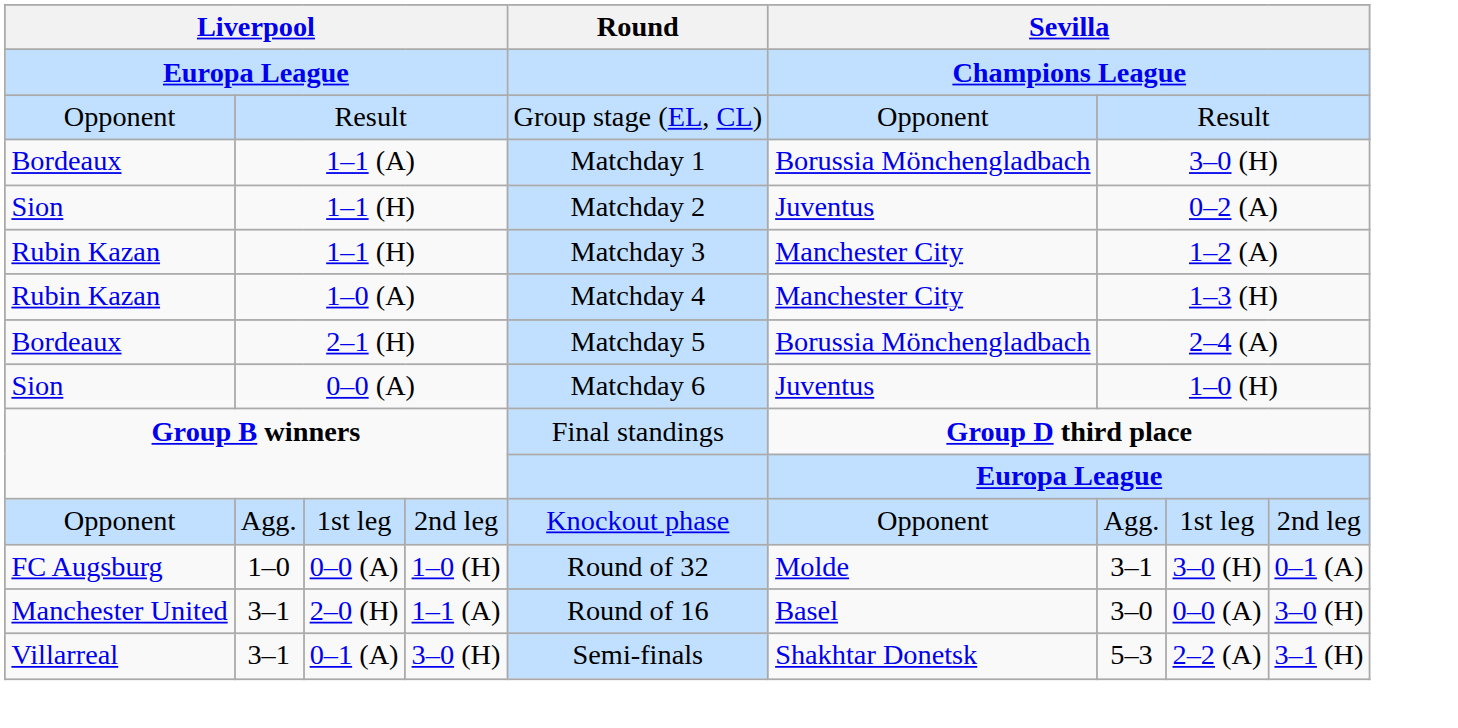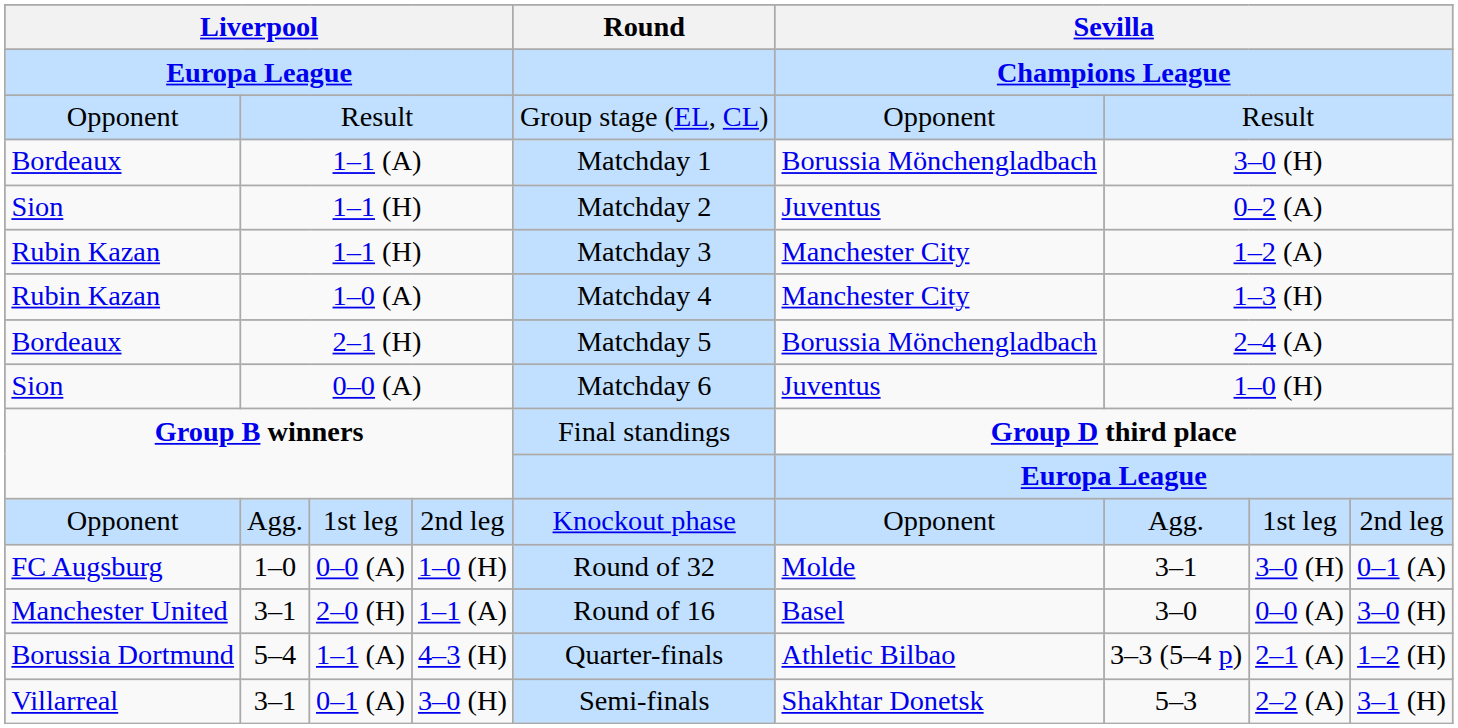 <table class="wikitable" style="text-align:center">
 <tr>
 <th colspan="4"> <a href='#'>Liverpool</a></th>
 <th>Round</th>
 <th colspan="4"> <a href='#'>Sevilla</a></th>
 </tr>
 <tr bgcolor="#c1e0ff">
 <td colspan="4"><strong><a href='#'>Europa League</a></strong></td>
 <td></td>
 <td colspan="4"><strong><a href='#'>Champions League</a></strong></td>
 </tr>
 <tr bgcolor="#c1e0ff">
 <td>Opponent</td>
 <td colspan="3">Result</td>
 <td>Group stage (<a href='#'>EL</a>, <a href='#'>CL</a>)</td>
 <td>Opponent</td>
 <td colspan="3">Result</td>
 </tr>
 <tr>
 <td align=left> <a href='#'>Bordeaux</a></td>
 <td colspan="3"><a href='#'>1–1</a> (A)</td>
 <td bgcolor="#c1e0ff">Matchday 1</td>
 <td align=left> <a href='#'>Borussia Mönchengladbach</a></td>
 <td colspan="3"><a href='#'>3–0</a> (H)</td>
 </tr>
 <tr>
 <td align=left> <a href='#'>Sion</a></td>
 <td colspan="3"><a href='#'>1–1</a> (H)</td>
 <td bgcolor="#c1e0ff">Matchday 2</td>
 <td align=left> <a href='#'>Juventus</a></td>
 <td colspan="3"><a href='#'>0–2</a> (A)</td>
 </tr>
 <tr>
 <td align=left> <a href='#'>Rubin Kazan</a></td>
 <td colspan="3"><a href='#'>1–1</a> (H)</td>
 <td bgcolor="#c1e0ff">Matchday 3</td>
 <td align=left> <a href='#'>Manchester City</a></td>
 <td colspan="3"><a href='#'>1–2</a> (A)</td>
 </tr>
 <tr>
 <td align=left> <a href='#'>Rubin Kazan</a></td>
 <td colspan="3"><a href='#'>1–0</a> (A)</td>
 <td bgcolor="#c1e0ff">Matchday 4</td>
 <td align=left> <a href='#'>Manchester City</a></td>
 <td colspan="3"><a href='#'>1–3</a> (H)</td>
 </tr>
 <tr>
 <td align=left> <a href='#'>Bordeaux</a></td>
 <td colspan="3"><a href='#'>2–1</a> (H)</td>
 <td bgcolor="#c1e0ff">Matchday 5</td>
 <td align=left> <a href='#'>Borussia Mönchengladbach</a></td>
 <td colspan="3"><a href='#'>2–4</a> (A)</td>
 </tr>
 <tr>
 <td align=left> <a href='#'>Sion</a></td>
 <td colspan="3"><a href='#'>0–0</a> (A)</td>
 <td bgcolor="#c1e0ff">Matchday 6</td>
 <td align=left> <a href='#'>Juventus</a></td>
 <td colspan="3"><a href='#'>1–0</a> (H)</td>
 </tr>
 <tr>
 <td colspan="4" rowspan="2" valign="top"><strong><a href='#'>Group B</a> winners</strong><br></td>
 <td bgcolor="#c1e0ff">Final standings</td>
 <td colspan="4" valign="top"><strong><a href='#'>Group D</a> third place</strong><br></td>
 </tr>
 <tr bgcolor="#c1e0ff">
 <td></td>
 <td colspan="4"><strong><a href='#'>Europa League</a></strong></td>
 </tr>
 <tr bgcolor="#c1e0ff">
 <td>Opponent</td>
 <td>Agg.</td>
 <td>1st leg</td>
 <td>2nd leg</td>
 <td><a href='#'>Knockout phase</a></td>
 <td>Opponent</td>
 <td>Agg.</td>
 <td>1st leg</td>
 <td>2nd leg</td>
 </tr>
 <tr>
 <td align=left> <a href='#'>FC Augsburg</a></td>
 <td>1–0</td>
 <td><a href='#'>0–0</a> (A)</td>
 <td><a href='#'>1–0</a> (H)</td>
 <td bgcolor="#c1e0ff">Round of 32</td>
 <td align=left> <a href='#'>Molde</a></td>
 <td>3–1</td>
 <td><a href='#'>3–0</a> (H)</td>
 <td><a href='#'>0–1</a> (A)</td>
 </tr>
 <tr>
 <td align=left> <a href='#'>Manchester United</a></td>
 <td>3–1</td>
 <td><a href='#'>2–0</a> (H)</td>
 <td><a href='#'>1–1</a> (A)</td>
 <td bgcolor="#c1e0ff">Round of 16</td>
 <td align=left> <a href='#'>Basel</a></td>
 <td>3–0</td>
 <td><a href='#'>0–0</a> (A)</td>
 <td><a href='#'>3–0</a> (H)</td>
 </tr>
 <tr>
+<td align=left> <a href='#'>Borussia Dortmund</a></td>
+<td>5–4</td>
+<td><a href='#'>1–1</a> (A)</td>
+<td><a href='#'>4–3</a> (H)</td>
+<td bgcolor="#c1e0ff">Quarter-finals</td>
+<td align=left> <a href='#'>Athletic Bilbao</a></td>
+<td>3–3 (5–4 <a href='#'>p</a>)</td>
+<td><a href='#'>2–1</a> (A)</td>
+<td><a href='#'>1–2</a>  (H)</td>
+</tr>
+<tr>
 <td align=left> <a href='#'>Villarreal</a></td>
 <td>3–1</td>
 <td><a href='#'>0–1</a> (A)</td>
 <td><a href='#'>3–0</a> (H)</td>
 <td bgcolor="#c1e0ff">Semi-finals</td>
 <td align=left> <a href='#'>Shakhtar Donetsk</a></td>
 <td>5–3</td>
 <td><a href='#'>2–2</a> (A)</td>
 <td><a href='#'>3–1</a> (H)</td>
 </tr>
 </table>
